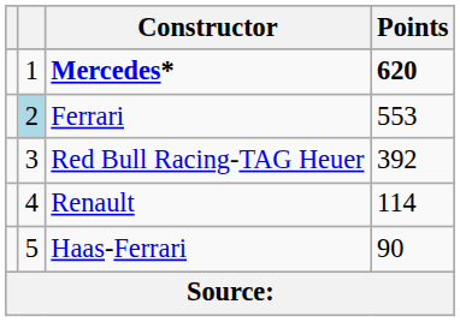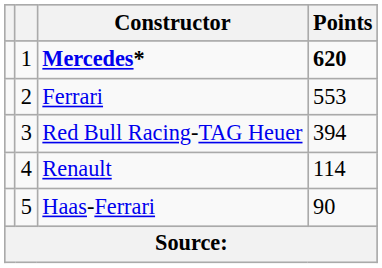 <table class="wikitable" style="font-size: 85%;">
 <tr>
 <th></th>
 <th></th>
 <th>Constructor</th>
 <th>Points</th>
 </tr>
 <tr>
 <td align="left"></td>
 <td align="center">1</td>
 <td> <strong><a href='#'>Mercedes</a>*</strong></td>
 <td><strong>620</strong></td>
 </tr>
 <tr>
 <td align="left"></td>
-<td align="center" style="background: lightblue;">2</td>
+<td align="center">2</td>
 <td> <a href='#'>Ferrari</a></td>
 <td>553</td>
 </tr>
 <tr>
 <td align="left"></td>
 <td align="center">3</td>
 <td> <a href='#'>Red Bull Racing</a>-<a href='#'>TAG Heuer</a></td>
-<td>392</td>
+<td>394</td>
 </tr>
 <tr>
 <td align="left"></td>
 <td align="center">4</td>
 <td> <a href='#'>Renault</a></td>
 <td>114</td>
 </tr>
 <tr>
 <td align="left"></td>
 <td align="center">5</td>
 <td> <a href='#'>Haas</a>-<a href='#'>Ferrari</a></td>
 <td>90</td>
 </tr>
 <tr>
 <th colspan=4>Source: </th>
 </tr>
 </table>
